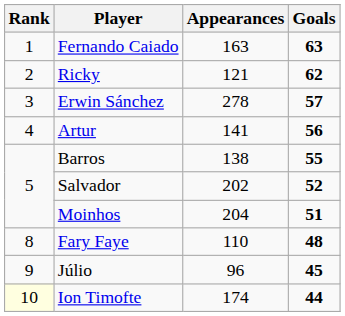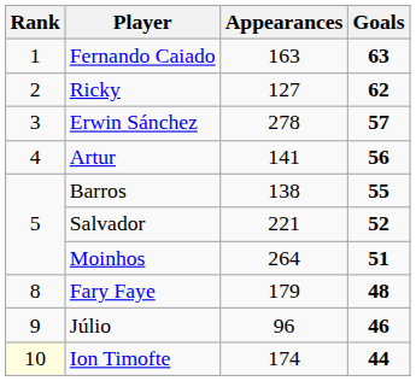 <table class="wikitable" style="text-align:center;">
 <tr>
 <th>Rank</th>
 <th>Player</th>
 <th>Appearances</th>
 <th>Goals</th>
 </tr>
 <tr>
 <td rowspan=1>1</td>
 <td align="left"> <a href='#'>Fernando Caiado</a></td>
 <td>163</td>
 <td><strong>63</strong></td>
 </tr>
 <tr>
 <td rowspan=1>2</td>
 <td align="left"> <a href='#'>Ricky</a></td>
-<td>121</td>
+<td>127</td>
 <td><strong>62</strong></td>
 </tr>
 <tr>
 <td rowspan=1>3</td>
 <td align="left"> <a href='#'>Erwin Sánchez</a></td>
 <td>278</td>
 <td><strong>57</strong></td>
 </tr>
 <tr>
 <td rowspan=1>4</td>
 <td align="left"> <a href='#'>Artur</a></td>
 <td>141</td>
 <td><strong>56</strong></td>
 </tr>
 <tr>
 <td rowspan=3>5</td>
 <td align="left"> Barros</td>
 <td>138</td>
 <td><strong>55</strong></td>
 </tr>
 <tr>
 <td align="left"> Salvador</td>
-<td>202</td>
+<td>221</td>
 <td><strong>52</strong></td>
 </tr>
 <tr>
 <td align="left"> <a href='#'>Moinhos</a></td>
-<td>204</td>
+<td>264</td>
 <td><strong>51</strong></td>
 </tr>
 <tr>
 <td rowspan=1>8</td>
 <td align="left"> <a href='#'>Fary Faye</a></td>
-<td>110</td>
+<td>179</td>
 <td><strong>48</strong></td>
 </tr>
 <tr>
 <td rowspan=1>9</td>
 <td align="left"> Júlio</td>
 <td>96</td>
-<td><strong>45</strong></td>
+<td><strong>46</strong></td>
 </tr>
 <tr>
 <td rowspan=1 style="background: lightyellow;">10</td>
 <td align="left"> <a href='#'>Ion Timofte</a></td>
 <td>174</td>
 <td><strong>44</strong></td>
 </tr>
 </table>
